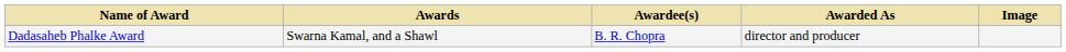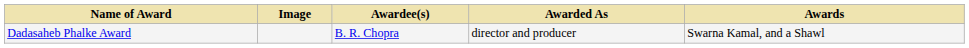 <table class="wikitable" style="width:100%;">
 <tr>
 <th style="background-color:#EFE4B0;">Name of Award</th>
-<th style="background-color:#EFE4B0;">Awards</th>
+<th style="background-color:#EFE4B0;">Image</th>
 <th style="background-color:#EFE4B0;">Awardee(s)</th>
 <th style="background-color:#EFE4B0;">Awarded As</th>
-<th style="background-color:#EFE4B0;">Image</th>
+<th style="background-color:#EFE4B0;">Awards</th>
 </tr>
 <tr style="background-color:#F4F4F4">
 <td><a href='#'>Dadasaheb Phalke Award</a></td>
-<td>Swarna Kamal,   and a Shawl</td>
+<td></td>
 <td><a href='#'>B. R. Chopra</a></td>
 <td>director and producer</td>
-<td></td>
+<td>Swarna Kamal,   and a Shawl</td>
 </tr>
 </table>
